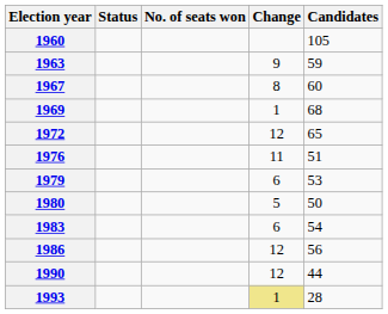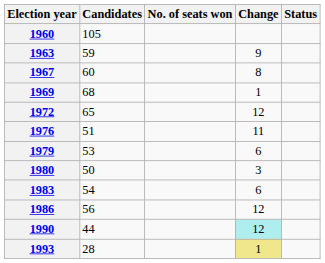 <table class="wikitable">
 <tr>
 <th>Election year</th>
-<th>Status</th>
+<th>Candidates</th>
 <th>No. of seats won</th>
 <th>Change</th>
-<th>Candidates</th>
+<th>Status</th>
 </tr>
 <tr>
 <th><a href='#'>1960</a></th>
-<td></td>
+<td>105</td>
 <td></td>
 <td style="text-align:center;"></td>
-<td>105</td>
+<td></td>
 </tr>
 <tr>
 <th><a href='#'>1963</a></th>
-<td></td>
+<td>59</td>
 <td></td>
 <td style="text-align:center;"> 9</td>
-<td>59</td>
+<td></td>
 </tr>
 <tr>
 <th><a href='#'>1967</a></th>
-<td></td>
+<td>60</td>
 <td></td>
 <td style="text-align:center;"> 8</td>
-<td>60</td>
+<td></td>
 </tr>
 <tr>
 <th><a href='#'>1969</a></th>
-<td></td>
+<td>68</td>
 <td></td>
 <td style="text-align:center;"> 1</td>
-<td>68</td>
+<td></td>
 </tr>
 <tr>
 <th><a href='#'>1972</a></th>
-<td></td>
+<td>65</td>
 <td></td>
 <td style="text-align:center;"> 12</td>
-<td>65</td>
+<td></td>
 </tr>
 <tr>
 <th><a href='#'>1976</a></th>
-<td></td>
+<td>51</td>
 <td></td>
 <td style="text-align:center;"> 11</td>
-<td>51</td>
+<td></td>
 </tr>
 <tr>
 <th><a href='#'>1979</a></th>
-<td></td>
+<td>53</td>
 <td></td>
 <td style="text-align:center;"> 6</td>
-<td>53</td>
+<td></td>
 </tr>
 <tr>
 <th><a href='#'>1980</a></th>
+<td>50</td>
 <td></td>
+<td style="text-align:center;"> 3</td>
 <td></td>
-<td style="text-align:center;"> 5</td>
-<td>50</td>
 </tr>
 <tr>
 <th><a href='#'>1983</a></th>
-<td></td>
+<td>54</td>
 <td></td>
 <td style="text-align:center;"> 6</td>
-<td>54</td>
+<td></td>
 </tr>
 <tr>
 <th><a href='#'>1986</a></th>
-<td></td>
+<td>56</td>
 <td></td>
 <td style="text-align:center;"> 12</td>
-<td>56</td>
+<td></td>
 </tr>
 <tr>
 <th><a href='#'>1990</a></th>
+<td>44</td>
 <td></td>
+<td style="background: paleturquoise; text-align:center;"> 12</td>
 <td></td>
-<td style="text-align:center;"> 12</td>
-<td>44</td>
 </tr>
 <tr>
 <th><a href='#'>1993</a></th>
-<td></td>
+<td>28</td>
 <td></td>
 <td style="background: khaki; text-align:center;"> 1</td>
-<td>28</td>
+<td></td>
 </tr>
 </table>
